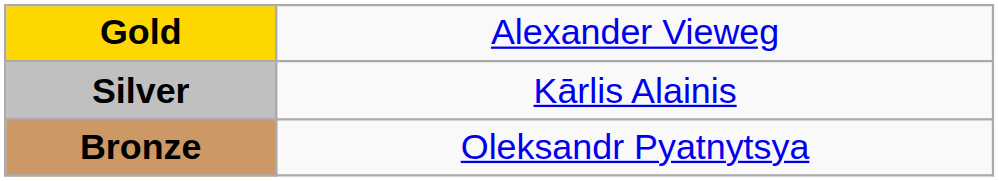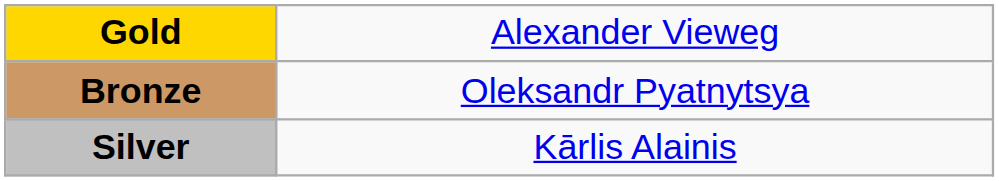 <table class="wikitable" style="text-align:center; " width="35%">
 <tr>
 <td bgcolor="gold"><strong>Gold</strong></td>
 <td><a href='#'>Alexander Vieweg</a><br>  <small><em></em></small></td>
 </tr>
 <tr>
+<td bgcolor="CC9966"><strong>Bronze</strong></td>
+<td><a href='#'>Oleksandr Pyatnytsya</a><br>  <small><em></em></small></td>
+</tr>
+<tr>
 <td bgcolor="silver"><strong>Silver</strong></td>
 <td><a href='#'>Kārlis Alainis</a><br>  <small><em></em></small></td>
 </tr>
-<tr>
-<td bgcolor="CC9966"><strong>Bronze</strong></td>
-<td><a href='#'>Oleksandr Pyatnytsya</a><br>  <small><em></em></small></td>
-</tr>
 </table>
